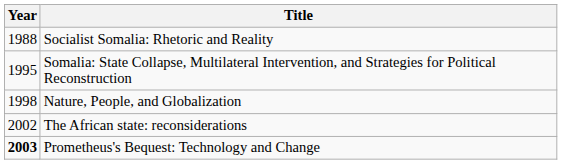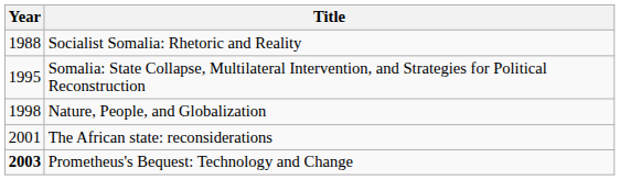 <table class="wikitable">
 <tr>
 <th>Year</th>
 <th>Title</th>
 </tr>
 <tr>
 <td>1988</td>
 <td>Socialist Somalia: Rhetoric and Reality</td>
 </tr>
 <tr>
 <td>1995</td>
 <td>Somalia: State Collapse, Multilateral Intervention, and Strategies for Political Reconstruction</td>
 </tr>
 <tr>
 <td>1998</td>
 <td>Nature, People, and Globalization</td>
 </tr>
 <tr>
-<td>2002</td>
+<td>2001</td>
 <td>The African state: reconsiderations</td>
 </tr>
 <tr>
 <td><strong>2003</strong></td>
 <td>Prometheus's Bequest: Technology and Change</td>
 </tr>
 </table>
